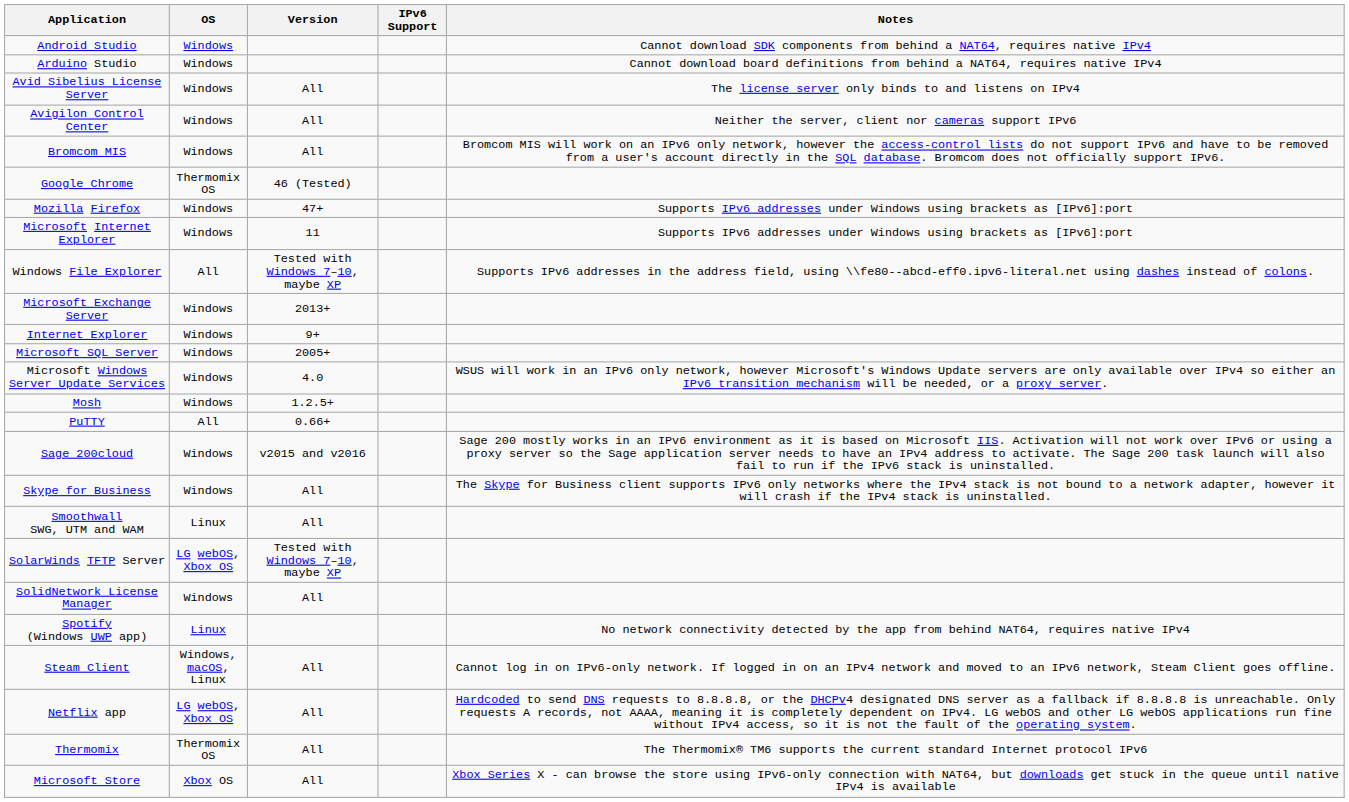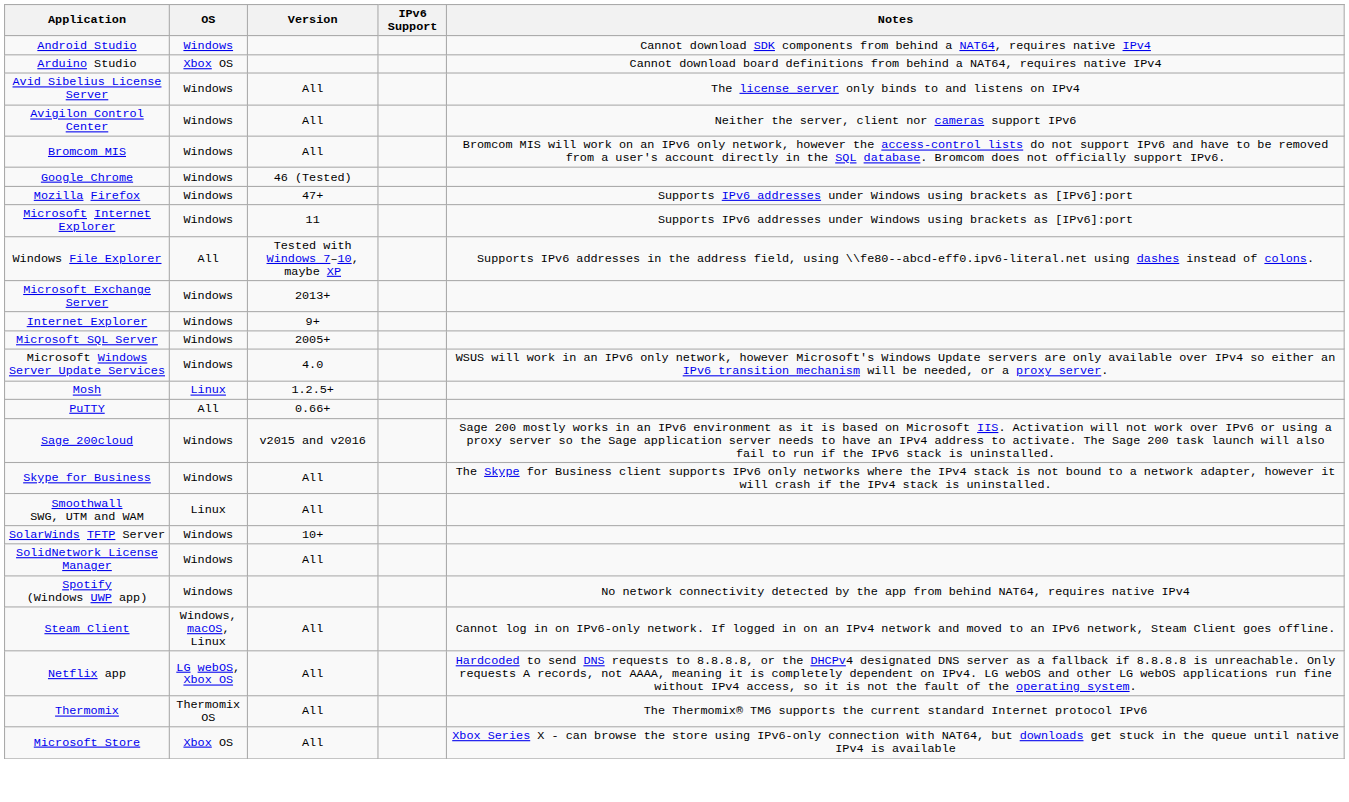 <table class="wikitable sortable" style=font-size:85%;text-align:center>
 <tr>
 <th>Application</th>
 <th>OS</th>
 <th>Version</th>
 <th>IPv6 Support</th>
 <th>Notes</th>
 </tr>
 <tr>
 <td><a href='#'>Android Studio</a></td>
 <td><a href='#'>Windows</a></td>
 <td></td>
 <td></td>
 <td>Cannot download <a href='#'>SDK</a> components from behind a <a href='#'>NAT64</a>, requires native <a href='#'>IPv4</a></td>
 </tr>
 <tr>
 <td><a href='#'>Arduino</a> Studio</td>
-<td>Windows</td>
+<td><a href='#'>Xbox</a> OS</td>
 <td></td>
 <td></td>
 <td>Cannot download board definitions from behind a NAT64, requires native IPv4</td>
 </tr>
 <tr>
 <td><a href='#'>Avid Sibelius License Server</a></td>
 <td>Windows</td>
 <td>All</td>
 <td></td>
 <td>The <a href='#'>license server</a> only binds to and listens on IPv4</td>
 </tr>
 <tr>
 <td><a href='#'>Avigilon Control Center</a></td>
 <td>Windows</td>
 <td>All</td>
 <td></td>
 <td>Neither the server, client nor <a href='#'>cameras</a> support IPv6</td>
 </tr>
 <tr>
 <td><a href='#'>Bromcom MIS</a></td>
 <td>Windows</td>
 <td>All</td>
 <td></td>
 <td>Bromcom MIS will work on an IPv6 only network, however the <a href='#'>access-control lists</a> do not support IPv6 and have to be removed from a user's account directly in the <a href='#'>SQL</a> <a href='#'>database</a>. Bromcom does not officially support IPv6.</td>
 </tr>
 <tr>
 <td><a href='#'>Google Chrome</a></td>
-<td>Thermomix OS</td>
+<td>Windows</td>
 <td>46 (Tested)</td>
 <td></td>
 <td></td>
 </tr>
 <tr>
 <td><a href='#'>Mozilla</a> <a href='#'>Firefox</a></td>
 <td>Windows</td>
 <td>47+</td>
 <td></td>
 <td>Supports <a href='#'>IPv6 addresses</a> under Windows using brackets as [IPv6]:port</td>
 </tr>
 <tr>
 <td><a href='#'>Microsoft</a> <a href='#'>Internet Explorer</a></td>
 <td>Windows</td>
 <td>11</td>
 <td></td>
 <td>Supports IPv6 addresses under Windows using brackets as [IPv6]:port</td>
 </tr>
 <tr>
 <td>Windows <a href='#'>File Explorer</a></td>
 <td>All</td>
 <td>Tested with <a href='#'>Windows 7</a>–<a href='#'>10</a>, maybe <a href='#'>XP</a></td>
 <td></td>
 <td>Supports IPv6 addresses in the address field, using \\fe80--abcd-eff0.ipv6-literal.net using <a href='#'>dashes</a> instead of <a href='#'>colons</a>.</td>
 </tr>
 <tr>
 <td><a href='#'>Microsoft Exchange Server</a></td>
 <td>Windows</td>
 <td>2013+</td>
 <td></td>
 <td></td>
 </tr>
 <tr>
 <td><a href='#'>Internet Explorer</a></td>
 <td>Windows</td>
 <td>9+</td>
 <td></td>
 <td></td>
 </tr>
 <tr>
 <td><a href='#'>Microsoft SQL Server</a></td>
 <td>Windows</td>
 <td>2005+</td>
 <td></td>
 <td></td>
 </tr>
 <tr>
 <td>Microsoft <a href='#'>Windows Server Update Services</a></td>
 <td>Windows</td>
 <td>4.0</td>
 <td></td>
 <td>WSUS will work in an IPv6 only network, however Microsoft's Windows Update servers are only available over IPv4 so either an <a href='#'>IPv6 transition mechanism</a> will be needed, or a <a href='#'>proxy server</a>.</td>
 </tr>
 <tr>
 <td><a href='#'>Mosh</a></td>
-<td>Windows</td>
+<td><a href='#'>Linux</a></td>
 <td>1.2.5+</td>
 <td></td>
 <td></td>
 </tr>
 <tr>
 <td><a href='#'>PuTTY</a></td>
 <td>All</td>
 <td>0.66+</td>
 <td></td>
 <td></td>
 </tr>
 <tr>
 <td><a href='#'>Sage 200cloud</a></td>
 <td>Windows</td>
 <td>v2015 and v2016</td>
 <td></td>
 <td>Sage 200 mostly works in an IPv6 environment as it is based on Microsoft <a href='#'>IIS</a>. Activation will not work over IPv6 or using a proxy server so the Sage application server needs to have an IPv4 address to activate. The Sage 200 task launch will also fail to run if the IPv6 stack is uninstalled.</td>
 </tr>
 <tr>
 <td><a href='#'>Skype for Business</a></td>
 <td>Windows</td>
 <td>All</td>
 <td></td>
 <td>The <a href='#'>Skype</a> for Business client supports IPv6 only networks where the IPv4 stack is not bound to a network adapter, however it will crash if the IPv4 stack is uninstalled.</td>
 </tr>
 <tr>
 <td><a href='#'>Smoothwall</a><br>SWG, UTM and WAM</td>
 <td>Linux</td>
 <td>All</td>
 <td></td>
 <td></td>
 </tr>
 <tr>
 <td><a href='#'>SolarWinds</a> <a href='#'>TFTP</a> Server</td>
-<td><a href='#'>LG</a> <a href='#'>webOS</a>,<br><a href='#'>Xbox OS</a></td>
-<td>Tested with <a href='#'>Windows 7</a>–<a href='#'>10</a>, maybe <a href='#'>XP</a></td>
+<td>Windows</td>
+<td>10+</td>
 <td></td>
 <td></td>
 </tr>
 <tr>
 <td><a href='#'>SolidNetwork License Manager</a></td>
 <td>Windows</td>
 <td>All</td>
 <td></td>
 <td></td>
 </tr>
 <tr>
 <td><a href='#'>Spotify</a><br>(Windows <a href='#'>UWP</a> app)</td>
-<td><a href='#'>Linux</a></td>
+<td>Windows</td>
 <td></td>
 <td></td>
 <td>No network connectivity detected by the app from behind NAT64, requires native IPv4</td>
 </tr>
 <tr>
 <td><a href='#'>Steam Client</a></td>
 <td>Windows,<br><a href='#'>macOS</a>,<br>Linux</td>
 <td>All</td>
 <td></td>
 <td>Cannot log in on IPv6-only network. If logged in on an IPv4 network and moved to an IPv6 network, Steam Client goes offline.</td>
 </tr>
 <tr>
 <td><a href='#'>Netflix</a> app</td>
 <td><a href='#'>LG</a> <a href='#'>webOS</a>,<br><a href='#'>Xbox OS</a></td>
 <td>All</td>
 <td></td>
 <td><a href='#'>Hardcoded</a> to send <a href='#'>DNS</a> requests to 8.8.8.8, or the <a href='#'>DHCPv</a>4 designated DNS server as a fallback if 8.8.8.8 is unreachable. Only requests A records, not AAAA, meaning it is completely dependent on IPv4. LG webOS and other LG webOS applications run fine without IPv4 access, so it is not the fault of the <a href='#'>operating system</a>.</td>
 </tr>
 <tr>
 <td><a href='#'>Thermomix</a></td>
 <td>Thermomix OS</td>
 <td>All</td>
 <td></td>
 <td>The Thermomix® TM6 supports the current standard Internet protocol IPv6</td>
 </tr>
 <tr>
 <td><a href='#'>Microsoft Store</a></td>
 <td><a href='#'>Xbox</a> OS</td>
 <td>All</td>
 <td></td>
 <td><a href='#'>Xbox Series</a> X - can browse the store using IPv6-only connection with NAT64, but <a href='#'>downloads</a> get stuck in the queue until native IPv4 is available</td>
 </tr>
 </table>
